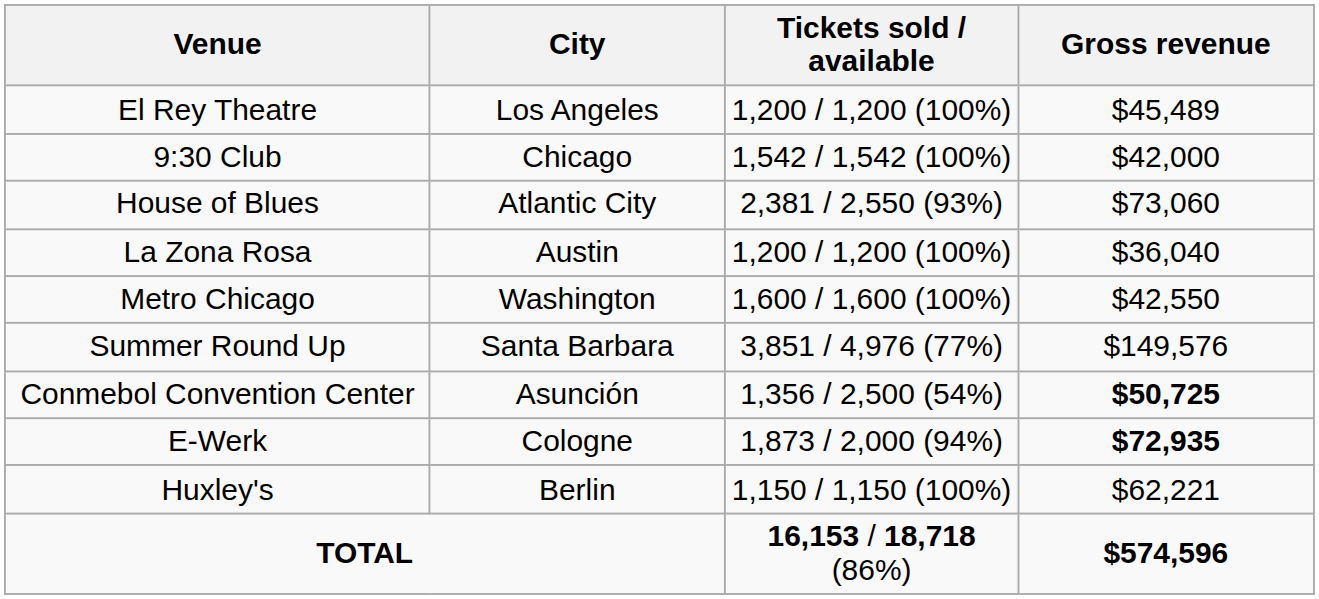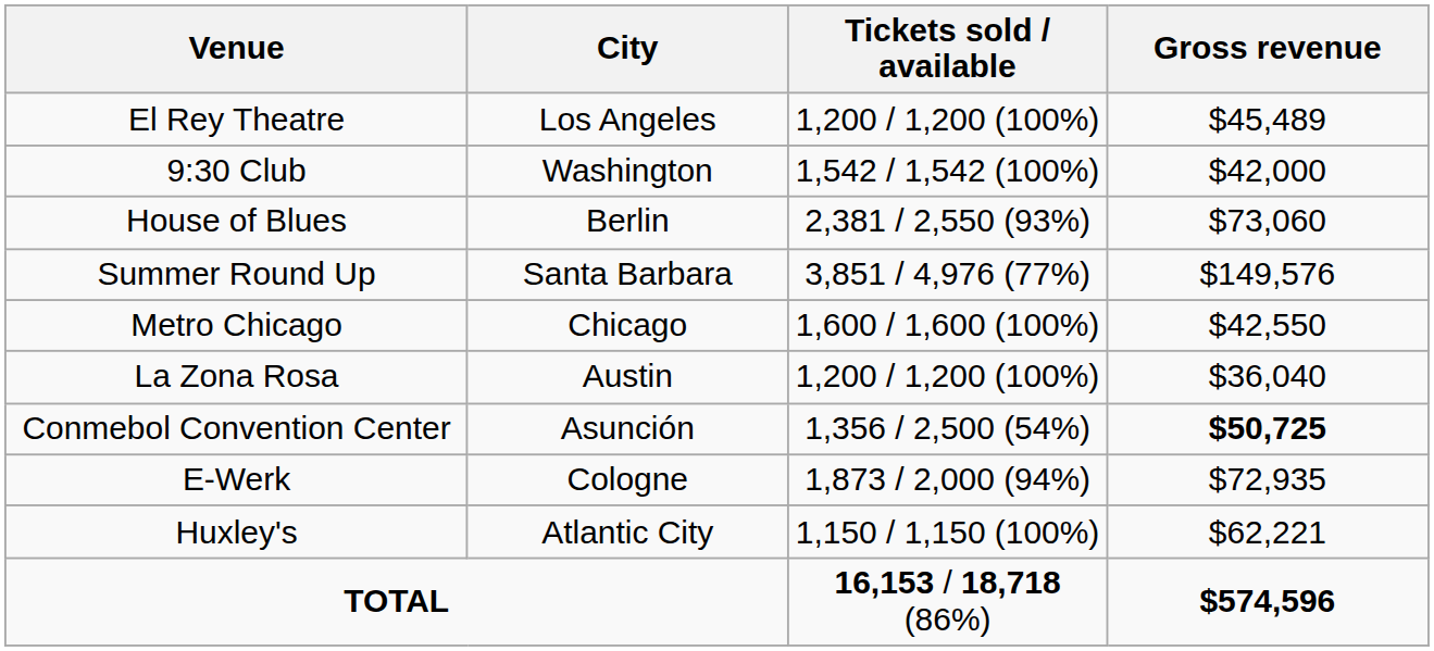 <table class="wikitable" style="text-align:center;">
 <tr>
 <th style="width:220px;">Venue</th>
 <th style="width:150px;">City</th>
 <th style="width:150px;">Tickets sold / available</th>
 <th style="width:150px;">Gross revenue</th>
 </tr>
 <tr>
 <td>El Rey Theatre</td>
 <td>Los Angeles</td>
 <td>1,200 / 1,200 (100%)</td>
 <td>$45,489</td>
 </tr>
 <tr>
 <td>9:30 Club</td>
-<td>Chicago</td>
+<td>Washington</td>
 <td>1,542 / 1,542 (100%)</td>
 <td>$42,000</td>
 </tr>
 <tr>
 <td>House of Blues</td>
-<td>Atlantic City</td>
+<td>Berlin</td>
 <td>2,381 / 2,550 (93%)</td>
 <td>$73,060</td>
+</tr>
+<tr>
+<td>Summer Round Up</td>
+<td>Santa Barbara</td>
+<td>3,851 / 4,976 (77%)</td>
+<td>$149,576</td>
+</tr>
+<tr>
+<td>Metro Chicago</td>
+<td>Chicago</td>
+<td>1,600 / 1,600 (100%)</td>
+<td>$42,550</td>
 </tr>
 <tr>
 <td>La Zona Rosa</td>
 <td>Austin</td>
 <td>1,200 / 1,200 (100%)</td>
 <td>$36,040</td>
-</tr>
-<tr>
-<td>Metro Chicago</td>
-<td>Washington</td>
-<td>1,600 / 1,600 (100%)</td>
-<td>$42,550</td>
-</tr>
-<tr>
-<td>Summer Round Up</td>
-<td>Santa Barbara</td>
-<td>3,851 / 4,976 (77%)</td>
-<td>$149,576</td>
 </tr>
 <tr>
 <td>Conmebol Convention Center</td>
 <td>Asunción</td>
 <td>1,356 / 2,500 (54%)</td>
 <td><strong>$50,725</strong></td>
 </tr>
 <tr>
 <td>E-Werk</td>
 <td>Cologne</td>
 <td>1,873 / 2,000 (94%)</td>
-<td><strong>$72,935</strong></td>
+<td>$72,935</td>
 </tr>
 <tr>
 <td>Huxley's</td>
-<td>Berlin</td>
+<td>Atlantic City</td>
 <td>1,150 / 1,150 (100%)</td>
 <td>$62,221</td>
 </tr>
 <tr>
 <td colspan="2"><strong>TOTAL</strong></td>
 <td><strong>16,153</strong> / <strong>18,718</strong> (86%)</td>
 <td><strong>$574,596</strong></td>
 </tr>
 </table>
